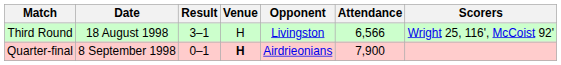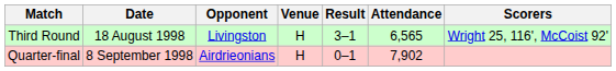 <table class="wikitable" style="font-size:100%; text-align:center">
 <tr>
 <th>Match</th>
 <th>Date</th>
+<th>Opponent</th>
+<th>Venue</th>
 <th>Result</th>
-<th>Venue</th>
-<th>Opponent</th>
 <th>Attendance</th>
 <th>Scorers</th>
 </tr>
 <tr style="background: #CCFFCC;">
 <td>Third Round</td>
 <td>18 August 1998</td>
+<td><a href='#'>Livingston</a></td>
+<td>H</td>
 <td>3–1</td>
-<td>H</td>
-<td><a href='#'>Livingston</a></td>
-<td>6,566</td>
+<td>6,565</td>
 <td><a href='#'>Wright</a> 25, 116', <a href='#'>McCoist</a> 92'</td>
 </tr>
 <tr style="background: #FFCCCC;">
 <td>Quarter-final</td>
 <td>8 September 1998</td>
+<td><a href='#'>Airdrieonians</a></td>
+<td>H</td>
 <td>0–1</td>
-<td><strong>H</strong></td>
-<td><a href='#'>Airdrieonians</a></td>
-<td>7,900</td>
+<td>7,902</td>
 <td></td>
 </tr>
 </table>
